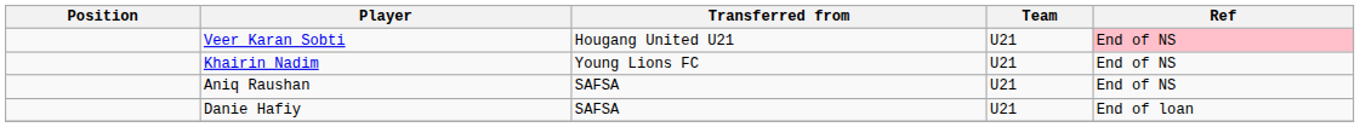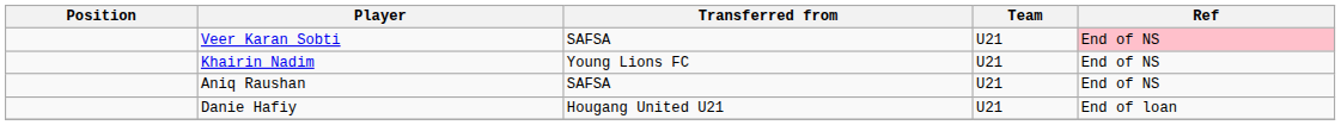 <table class="wikitable sortable" style="width:80%; text-align:center; font-size:85%; text-align:left;">
 <tr>
 <th>Position</th>
 <th>Player</th>
 <th>Transferred from</th>
 <th>Team</th>
 <th>Ref</th>
 </tr>
 <tr>
 <td></td>
 <td> <a href='#'>Veer Karan Sobti</a></td>
-<td> Hougang United U21</td>
+<td> SAFSA</td>
 <td>U21</td>
 <td style="background: pink;">End of NS </td>
 </tr>
 <tr>
 <td></td>
 <td> <a href='#'>Khairin Nadim</a></td>
 <td> Young Lions FC</td>
 <td>U21</td>
 <td>End of NS</td>
 </tr>
 <tr>
 <td></td>
 <td> Aniq Raushan</td>
 <td> SAFSA</td>
 <td>U21</td>
 <td>End of NS</td>
 </tr>
 <tr>
 <td></td>
 <td> Danie Hafiy</td>
-<td> SAFSA</td>
+<td> Hougang United U21</td>
 <td>U21</td>
 <td>End of loan</td>
 </tr>
 <tr>
 </tr>
 </table>
